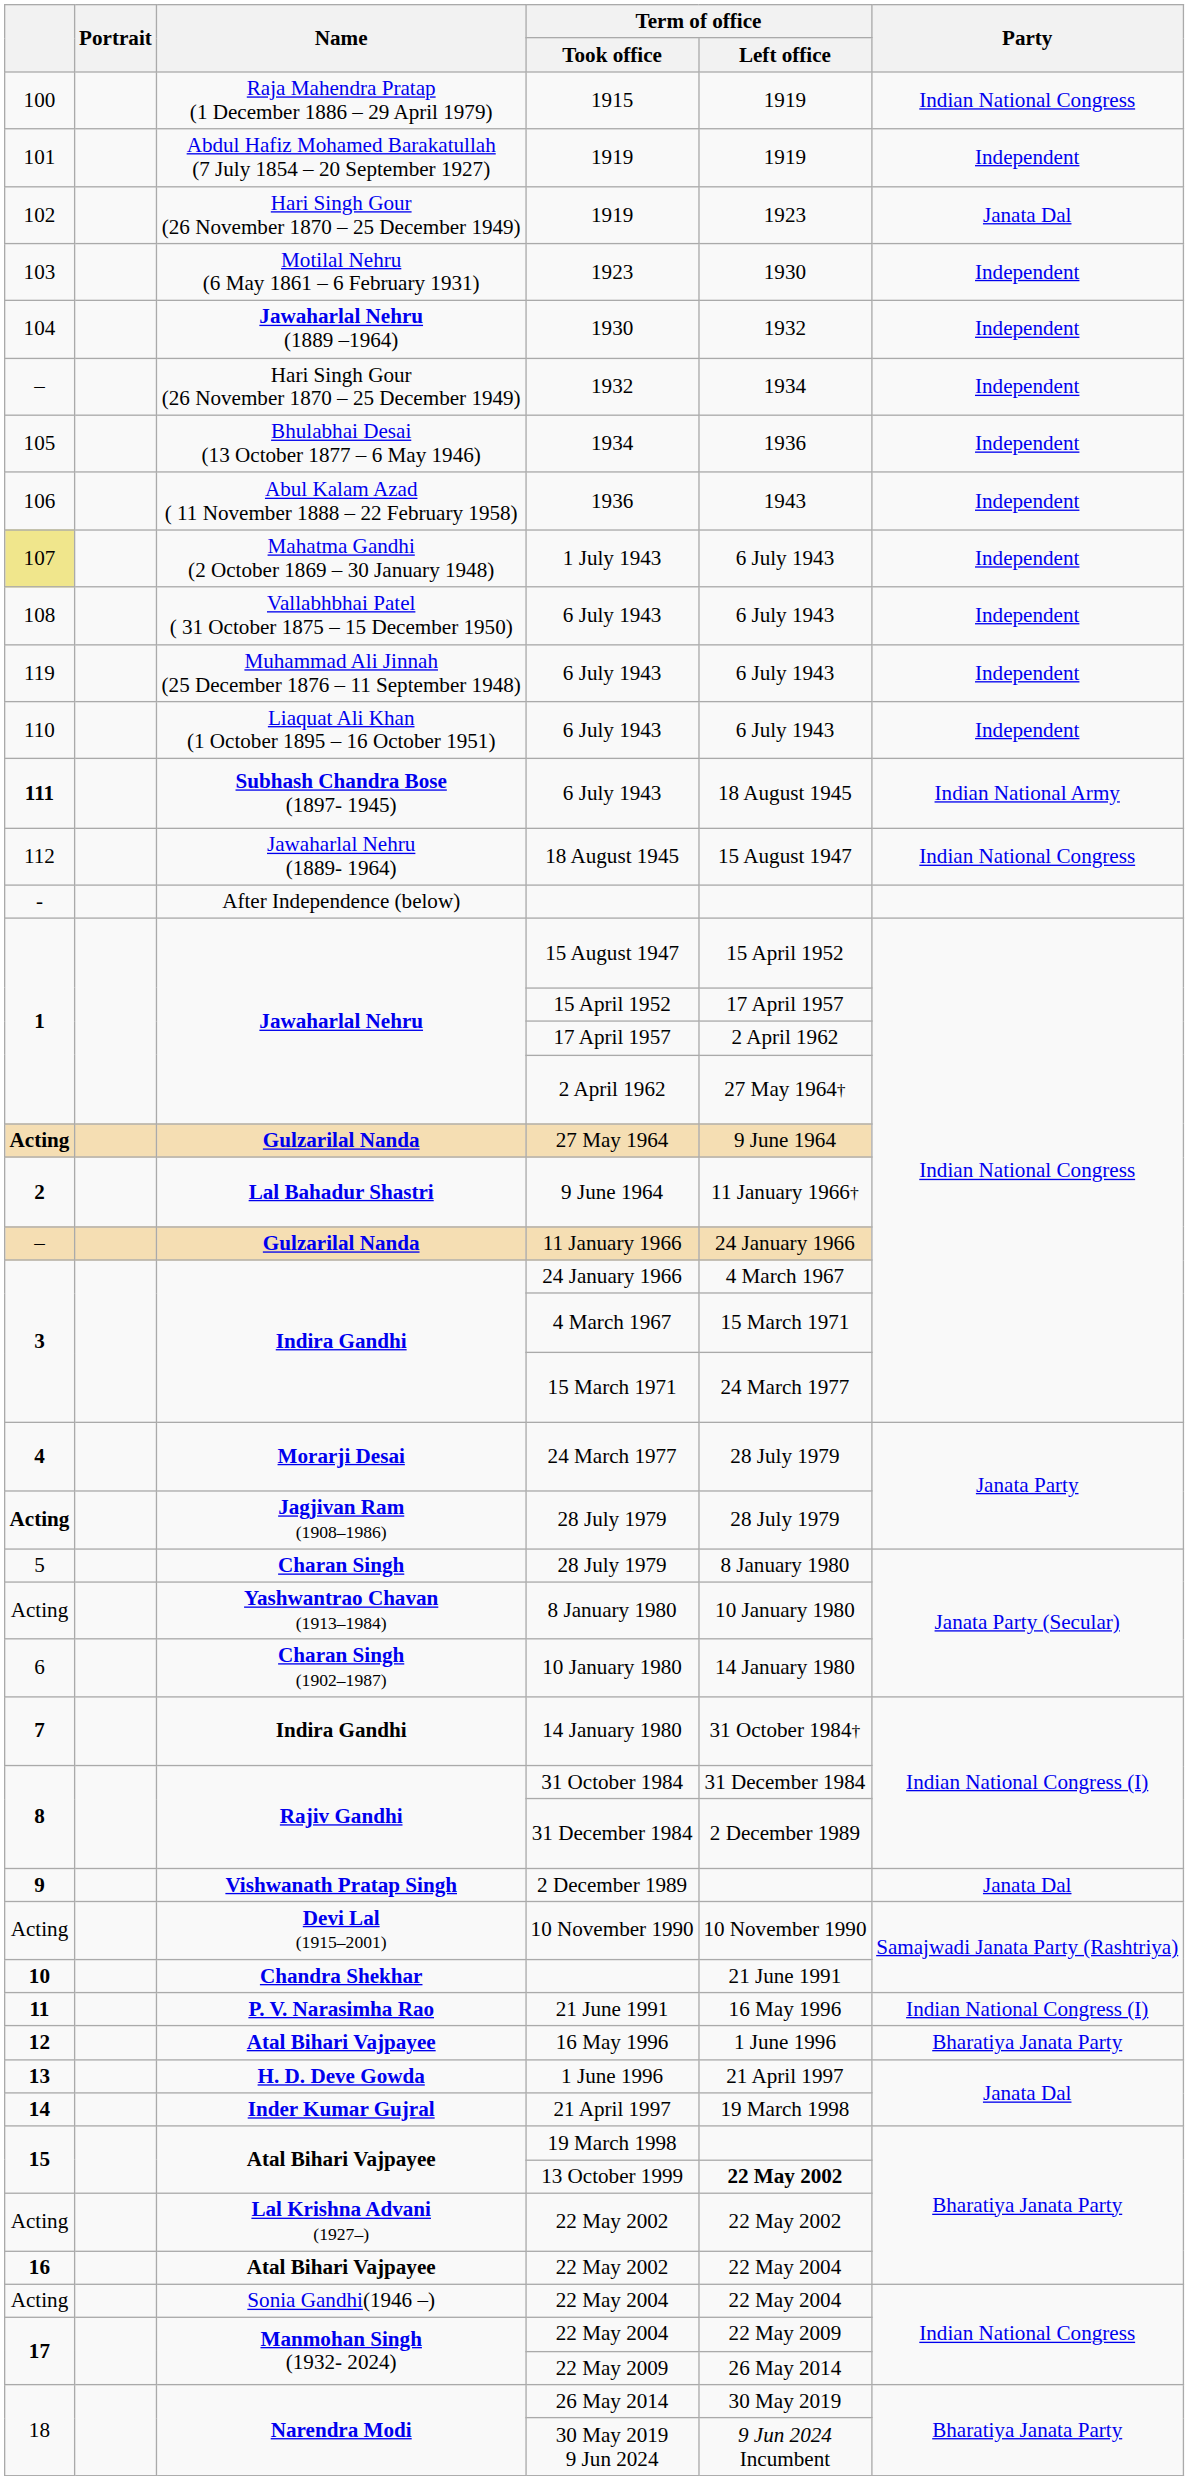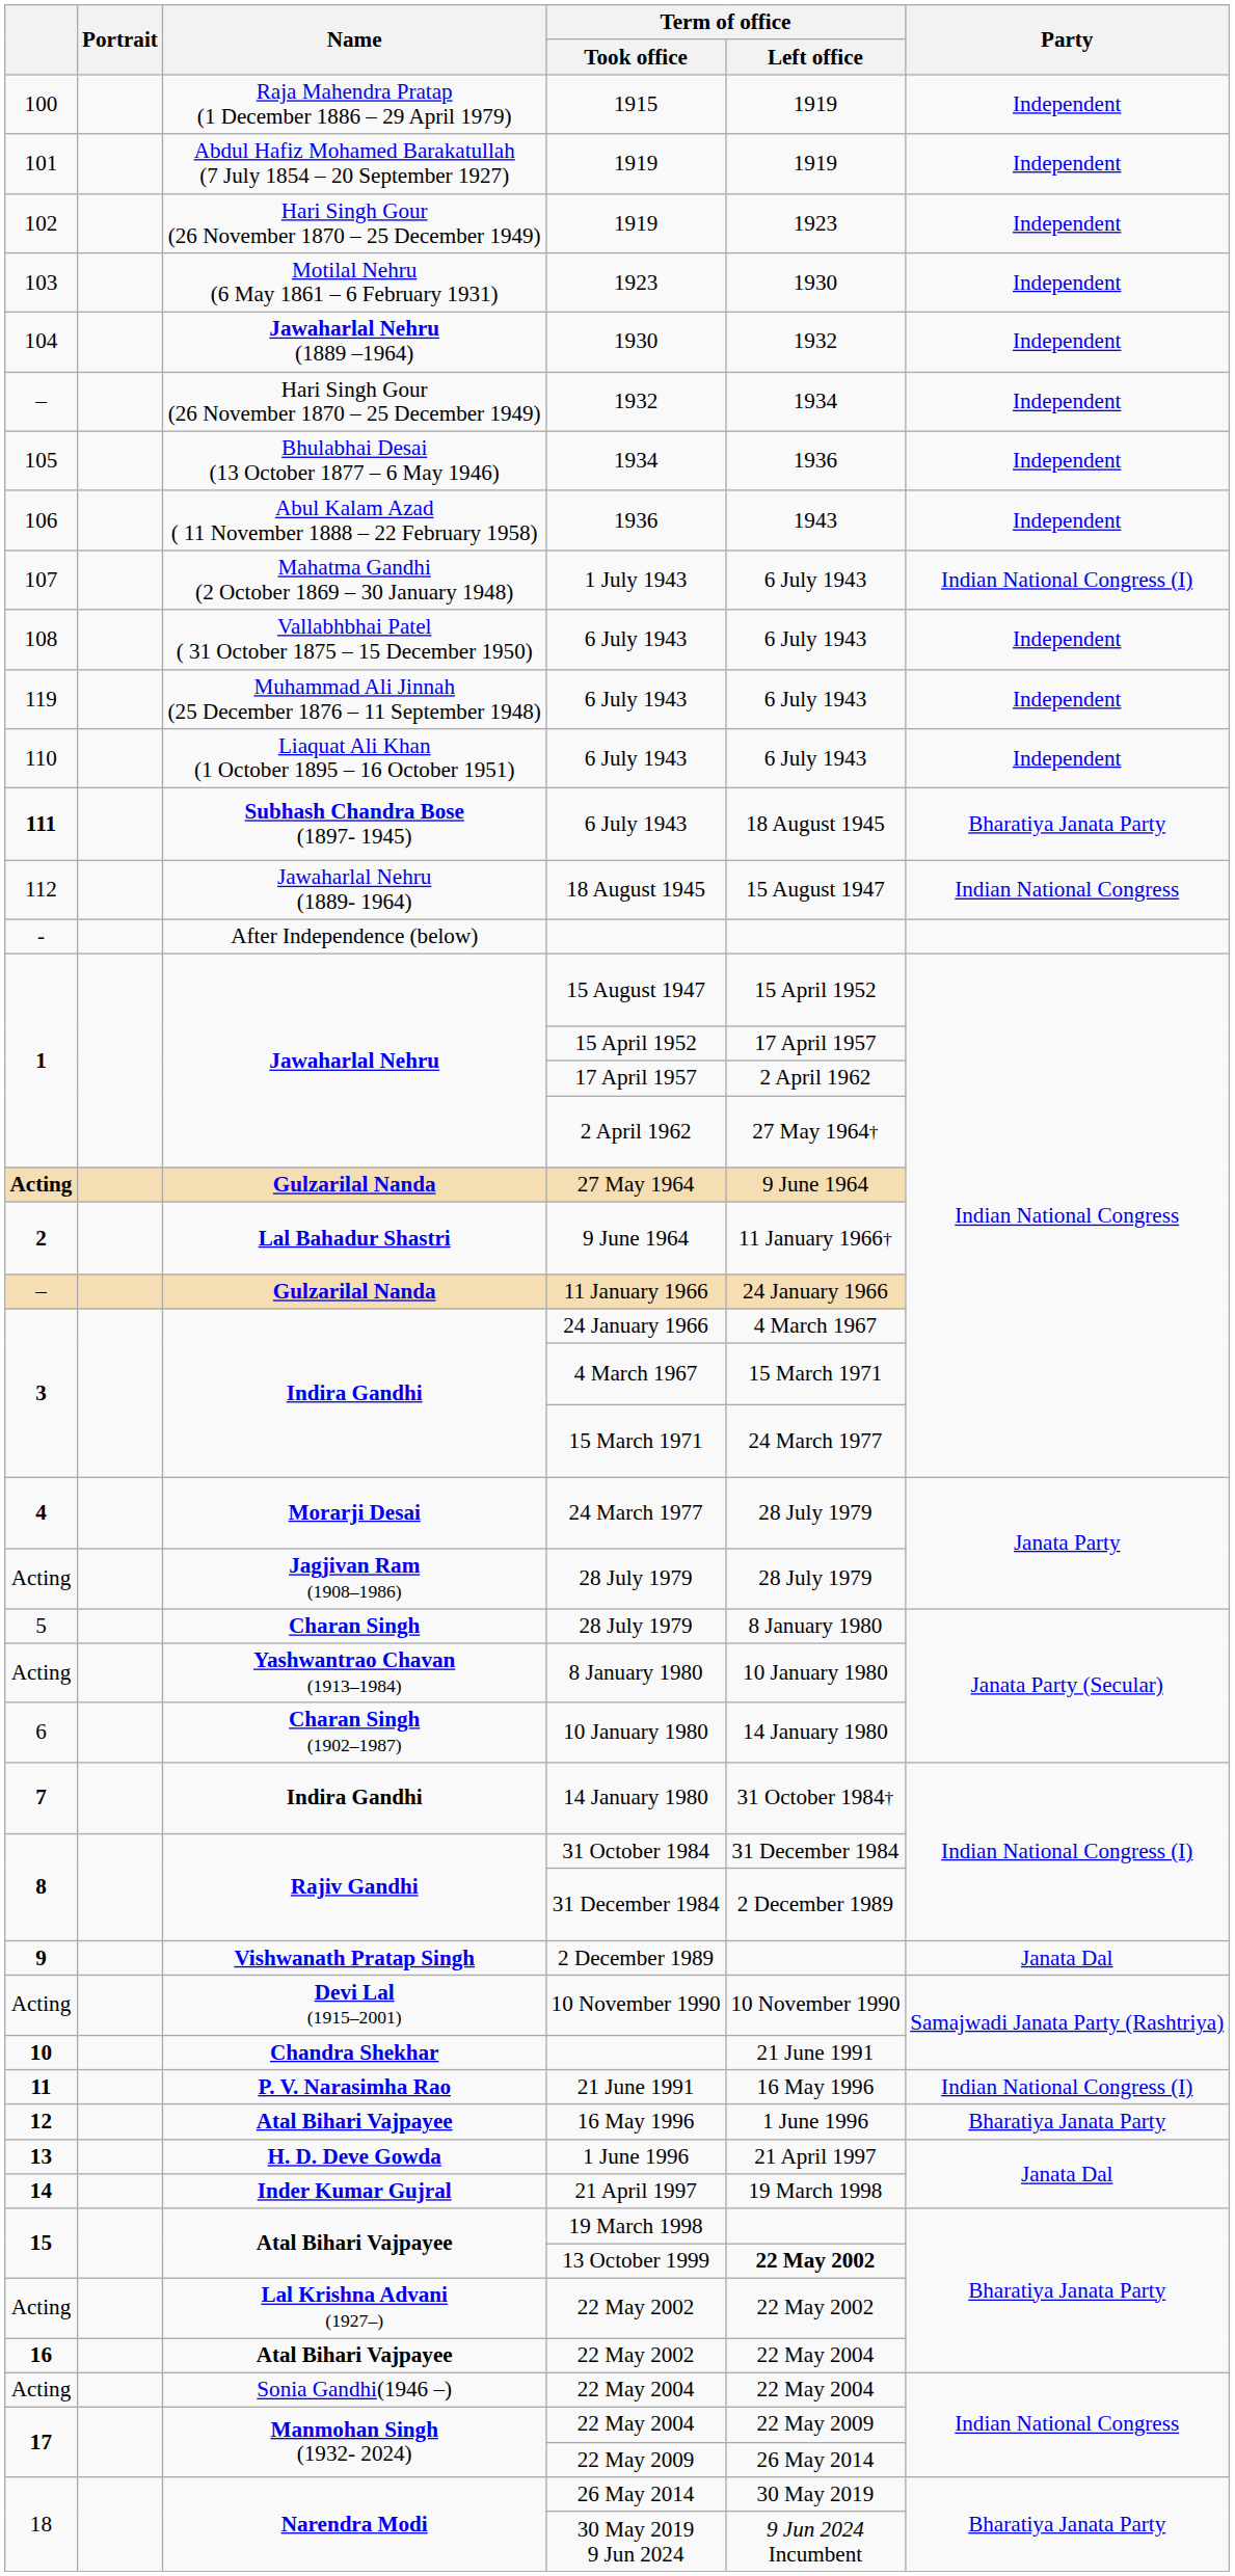 <table class="wikitable" style="text-align:center">
 <tr>
 <th rowspan="2" scope="col"></th>
 <th rowspan="2" scope="col">Portrait</th>
 <th rowspan="2" scope="col">Name<br></th>
 <th colspan="2" scope="col">Term of office</th>
 <th rowspan="2" scope="col">Party</th>
 </tr>
 <tr>
 <th>Took office</th>
 <th>Left office</th>
 </tr>
 <tr>
 <td>100</td>
 <td></td>
 <td><a href='#'>Raja Mahendra Pratap</a><br>(1 December 1886 – 29 April 1979)</td>
 <td>1915</td>
 <td>1919</td>
-<td><a href='#'>Indian National Congress</a></td>
+<td><a href='#'>Independent</a></td>
 </tr>
 <tr>
 <td>101</td>
 <td></td>
 <td><a href='#'>Abdul Hafiz Mohamed Barakatullah</a><br>(7 July 1854 – 20 September 1927)</td>
 <td>1919</td>
 <td>1919</td>
 <td><a href='#'>Independent</a></td>
 </tr>
 <tr>
 <td>102</td>
 <td></td>
 <td><a href='#'>Hari Singh Gour</a><br>(26 November 1870 – 25 December 1949)</td>
 <td>1919</td>
 <td>1923</td>
-<td><a href='#'>Janata Dal</a><br></td>
+<td><a href='#'>Independent</a></td>
 </tr>
 <tr>
 <td>103</td>
 <td></td>
 <td><a href='#'>Motilal Nehru</a><br>(6 May 1861 – 6 February 1931)</td>
 <td>1923</td>
 <td>1930</td>
 <td><a href='#'>Independent</a></td>
 </tr>
 <tr>
 <td>104</td>
 <td></td>
 <td><strong><a href='#'>Jawaharlal Nehru</a></strong><br>(1889 –1964)</td>
 <td>1930</td>
 <td>1932</td>
 <td><a href='#'>Independent</a></td>
 </tr>
 <tr>
 <td>–</td>
 <td></td>
 <td>Hari Singh Gour<br>(26 November 1870 – 25 December 1949)</td>
 <td>1932</td>
 <td>1934</td>
 <td><a href='#'>Independent</a></td>
 </tr>
 <tr>
 <td>105</td>
 <td></td>
 <td><a href='#'>Bhulabhai Desai</a><br>(13 October 1877 – 6 May 1946)</td>
 <td>1934</td>
 <td>1936</td>
 <td><a href='#'>Independent</a></td>
 </tr>
 <tr>
 <td>106</td>
 <td></td>
 <td><a href='#'>Abul Kalam Azad</a><br>( 11 November 1888 – 22 February 1958)</td>
 <td>1936</td>
 <td>1943</td>
 <td><a href='#'>Independent</a></td>
 </tr>
 <tr>
-<td style="background: khaki;">107</td>
+<td>107</td>
 <td></td>
 <td><a href='#'>Mahatma Gandhi</a><br>(2 October 1869 – 30 January 1948)</td>
 <td>1 July 1943</td>
 <td>6 July 1943</td>
-<td><a href='#'>Independent</a></td>
+<td><a href='#'>Indian National Congress (I)</a></td>
 </tr>
 <tr>
 <td>108</td>
 <td></td>
 <td><a href='#'>Vallabhbhai Patel</a><br>( 31 October 1875 – 15 December 1950)</td>
 <td>6 July 1943</td>
 <td>6 July 1943</td>
 <td><a href='#'>Independent</a></td>
 </tr>
 <tr>
 <td>119</td>
 <td></td>
 <td><a href='#'>Muhammad Ali Jinnah</a><br>(25 December 1876 – 11 September 1948)</td>
 <td>6 July 1943</td>
 <td>6 July 1943</td>
 <td><a href='#'>Independent</a></td>
 </tr>
 <tr>
 <td>110</td>
 <td></td>
 <td><a href='#'>Liaquat Ali Khan</a><br>(1 October 1895 – 16 October 1951)</td>
 <td>6 July 1943</td>
 <td>6 July 1943</td>
 <td><a href='#'>Independent</a></td>
 </tr>
 <tr>
 <td rowspan="1"><strong>111</strong></td>
 <td rowspan="1"></td>
 <td rowspan="1"><strong><a href='#'>Subhash Chandra Bose</a></strong><br>(1897- 1945)</td>
 <td style="height: 45px;">6 July 1943</td>
 <td>18 August 1945</td>
-<td rowspan="1"><a href='#'>Indian National Army</a></td>
+<td><a href='#'>Bharatiya Janata Party</a></td>
 </tr>
 <tr>
 <td>112</td>
 <td></td>
 <td><a href='#'>Jawaharlal Nehru</a><br>(1889- 1964)</td>
 <td>18 August 1945</td>
 <td>15 August 1947</td>
 <td><a href='#'>Indian National Congress</a></td>
 </tr>
 <tr>
 <td>-</td>
 <td></td>
 <td>After Independence (below)</td>
 <td></td>
 <td></td>
 <td></td>
 </tr>
 <tr>
 <td rowspan="4"><strong>1</strong></td>
 <td rowspan="4"></td>
 <td rowspan="4"><strong><a href='#'>Jawaharlal Nehru</a></strong><br></td>
 <td style="height: 45px;">15 August 1947</td>
 <td>15 April 1952</td>
 <td rowspan="10"><a href='#'>Indian National Congress</a></td>
 </tr>
 <tr>
 <td>15 April 1952</td>
 <td>17 April 1957</td>
 </tr>
 <tr>
 <td>17 April 1957</td>
 <td>2 April 1962</td>
 </tr>
 <tr>
 <td style="height: 45px;">2 April 1962</td>
 <td>27 May 1964<small>†</small></td>
 </tr>
 <tr>
 <td style="background-color:Wheat"><strong>Acting</strong></td>
 <td style="background-color:Wheat"></td>
 <td style="background-color:Wheat"><strong><a href='#'>Gulzarilal Nanda</a></strong><br></td>
 <td style="background-color:Wheat">27 May 1964</td>
 <td style="background-color:Wheat">9 June 1964</td>
 </tr>
 <tr>
 <td style="height: 45px;"><strong>2</strong></td>
 <td></td>
 <td><strong><a href='#'>Lal Bahadur Shastri</a></strong><br></td>
 <td>9 June 1964</td>
 <td>11 January 1966<small>†</small></td>
 </tr>
 <tr style="background-color:Wheat" | ->
 <td>–</td>
 <td></td>
 <td><strong><a href='#'>Gulzarilal Nanda</a></strong><br></td>
 <td>11 January 1966</td>
 <td>24 January 1966</td>
 </tr>
 <tr>
 <td rowspan="3" style="height: 45px;"><strong>3</strong></td>
 <td rowspan="3"></td>
 <td rowspan="3"><strong><a href='#'>Indira Gandhi</a></strong><br></td>
 <td>24 January 1966</td>
 <td>4 March 1967</td>
 </tr>
 <tr style="height: 45px;">
 <td>4 March 1967</td>
 <td>15 March 1971</td>
 </tr>
 <tr>
 <td style="height: 45px;">15 March 1971</td>
 <td>24 March 1977</td>
 </tr>
 <tr>
 <td><strong>4</strong></td>
 <td></td>
 <td><strong><a href='#'>Morarji Desai</a></strong><br></td>
 <td style="height: 45px;">24 March 1977</td>
 <td>28 July 1979</td>
 <td rowspan="2"><a href='#'>Janata Party</a></td>
 </tr>
 <tr>
-<td><strong>Acting</strong></td>
+<td>Acting</td>
 <td></td>
 <td><strong><a href='#'>Jagjivan Ram</a></strong><br><small>(1908–1986)</small></td>
 <td>28 July 1979</td>
 <td>28 July 1979</td>
 </tr>
 <tr>
 <td>5</td>
 <td></td>
 <td><strong><a href='#'>Charan Singh</a></strong><br></td>
 <td>28 July 1979</td>
 <td>8 January 1980</td>
 <td rowspan="3"><a href='#'>Janata Party (Secular)</a></td>
 </tr>
 <tr>
 <td>Acting</td>
 <td></td>
 <td><strong><a href='#'>Yashwantrao Chavan</a></strong><br><small>(1913–1984)</small></td>
 <td>8 January 1980</td>
 <td>10 January 1980</td>
 </tr>
 <tr>
 <td>6</td>
 <td></td>
 <td><strong><a href='#'>Charan Singh</a></strong><br><small>(1902–1987)</small></td>
 <td>10 January 1980</td>
 <td>14 January 1980</td>
 </tr>
 <tr>
 <td style="height: 45px;"><strong>7</strong></td>
 <td></td>
 <td><strong>Indira Gandhi</strong><br></td>
 <td>14 January 1980</td>
 <td>31 October 1984<small>†</small></td>
 <td rowspan="3"><a href='#'>Indian National Congress (I)</a></td>
 </tr>
 <tr>
 <td rowspan="2" style="height: 45px;"><strong>8</strong></td>
 <td rowspan="2"></td>
 <td rowspan="2"><strong><a href='#'>Rajiv Gandhi</a></strong><br></td>
 <td>31 October 1984</td>
 <td>31 December 1984</td>
 </tr>
 <tr>
 <td style="height: 45px;">31 December 1984</td>
 <td>2 December 1989</td>
 </tr>
 <tr>
 <td><strong>9</strong></td>
 <td></td>
 <td><strong><a href='#'>Vishwanath Pratap Singh</a></strong><br></td>
 <td>2 December 1989</td>
 <td></td>
 <td><a href='#'>Janata Dal</a><br></td>
 </tr>
 <tr>
 <td>Acting</td>
 <td></td>
 <td><strong><a href='#'>Devi Lal</a></strong><br><small>(1915–2001)</small></td>
 <td>10 November 1990</td>
 <td>10 November 1990</td>
 <td rowspan="2"><a href='#'>Samajwadi Janata Party (Rashtriya)</a></td>
 </tr>
 <tr>
 <td><strong>10</strong></td>
 <td></td>
 <td><strong><a href='#'>Chandra Shekhar</a></strong><br></td>
 <td></td>
 <td>21 June 1991</td>
 </tr>
 <tr>
 <td><strong>11</strong></td>
 <td></td>
 <td><strong><a href='#'>P. V. Narasimha Rao</a></strong><br></td>
 <td>21 June 1991</td>
 <td>16 May 1996</td>
 <td><a href='#'>Indian National Congress (I)</a></td>
 </tr>
 <tr>
 <td><strong>12</strong></td>
 <td></td>
 <td><strong><a href='#'>Atal Bihari Vajpayee</a></strong><br></td>
 <td>16 May 1996</td>
 <td>1 June 1996</td>
 <td><a href='#'>Bharatiya Janata Party</a></td>
 </tr>
 <tr>
 <td><strong>13</strong></td>
 <td></td>
 <td><strong><a href='#'>H. D. Deve Gowda</a></strong><br></td>
 <td>1 June 1996</td>
 <td>21 April 1997</td>
 <td rowspan="2"><a href='#'>Janata Dal</a><br></td>
 </tr>
 <tr>
 <td><strong>14</strong></td>
 <td></td>
 <td><strong><a href='#'>Inder Kumar Gujral</a></strong><br></td>
 <td>21 April 1997</td>
 <td>19 March 1998</td>
 </tr>
 <tr>
 <td rowspan="2"><strong>15</strong></td>
 <td rowspan="2"></td>
 <td rowspan="2"><strong>Atal Bihari Vajpayee</strong><br></td>
 <td>19 March 1998</td>
 <td></td>
 <td rowspan="4"><a href='#'>Bharatiya Janata Party</a><br></td>
 </tr>
 <tr>
 <td>13 October 1999</td>
 <td><strong>22 May 2002</strong></td>
 </tr>
 <tr>
 <td>Acting</td>
 <td></td>
 <td><strong><a href='#'>Lal Krishna Advani</a></strong><br><small>(1927–)</small></td>
 <td>22 May 2002</td>
 <td>22 May 2002</td>
 </tr>
 <tr>
 <td><strong>16</strong></td>
 <td></td>
 <td><strong>Atal Bihari Vajpayee</strong><br></td>
 <td>22 May 2002</td>
 <td>22 May 2004</td>
 </tr>
 <tr>
 <td>Acting</td>
 <td></td>
 <td><a href='#'>Sonia Gandhi</a>(1946 –)</td>
 <td>22 May 2004</td>
 <td>22 May 2004</td>
 <td rowspan="3"><a href='#'>Indian National Congress</a><br></td>
 </tr>
 <tr>
 <td rowspan="2"><strong>17</strong></td>
 <td rowspan="2"></td>
 <td rowspan="2"><strong><a href='#'>Manmohan Singh</a></strong><br>(1932- 2024)</td>
 <td>22 May 2004</td>
 <td>22 May 2009</td>
 </tr>
 <tr>
 <td>22 May 2009</td>
 <td>26 May 2014</td>
 </tr>
 <tr>
 <td rowspan="2">18</td>
 <td rowspan="2"></td>
 <td rowspan="2"><strong><a href='#'>Narendra Modi</a></strong><br></td>
 <td>26 May 2014</td>
 <td>30 May 2019</td>
 <td rowspan="2"><a href='#'>Bharatiya Janata Party</a><br></td>
 </tr>
 <tr>
 <td>30 May 2019<br>9 Jun 2024</td>
 <td><em>9 Jun 2024</em><br>Incumbent</td>
 </tr>
 </table>
